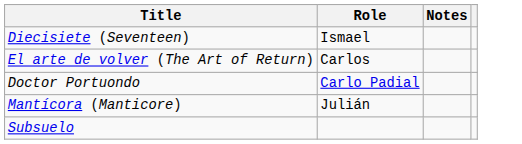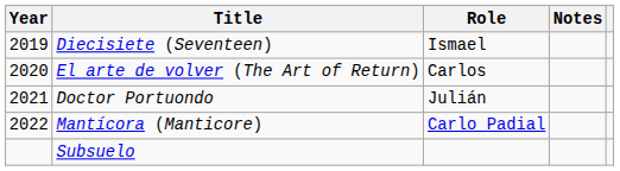 <table class="wikitable sortable">
 <tr>
+<th>Year</th>
 <th>Title</th>
 <th>Role</th>
 <th class="unsortable">Notes</th>
 <th></th>
 </tr>
 <tr>
+<td align = "center">2019</td>
 <td><em><a href='#'>Diecisiete</a></em> (<em>Seventeen</em>)</td>
 <td>Ismael</td>
 <td></td>
 <td align = "center"></td>
 </tr>
 <tr>
+<td align = "center">2020</td>
 <td><em><a href='#'>El arte de volver</a></em> (<em>The Art of Return</em>)</td>
 <td>Carlos</td>
 <td></td>
 <td align = "center"></td>
 </tr>
 <tr>
+<td align = "center">2021</td>
 <td><em>Doctor Portuondo</em></td>
+<td>Julián</td>
+<td></td>
+<td align = "center"></td>
+</tr>
+<tr>
+<td align = "center">2022</td>
+<td><em><a href='#'>Mantícora</a></em> (<em>Manticore</em>)</td>
 <td><a href='#'>Carlo Padial</a></td>
 <td></td>
 <td align = "center"></td>
 </tr>
 <tr>
-<td><em><a href='#'>Mantícora</a></em> (<em>Manticore</em>)</td>
-<td>Julián</td>
 <td></td>
-<td align = "center"></td>
-</tr>
-<tr>
 <td><em><a href='#'>Subsuelo</a></em></td>
 <td></td>
 <td></td>
 <td></td>
 </tr>
 </table>
